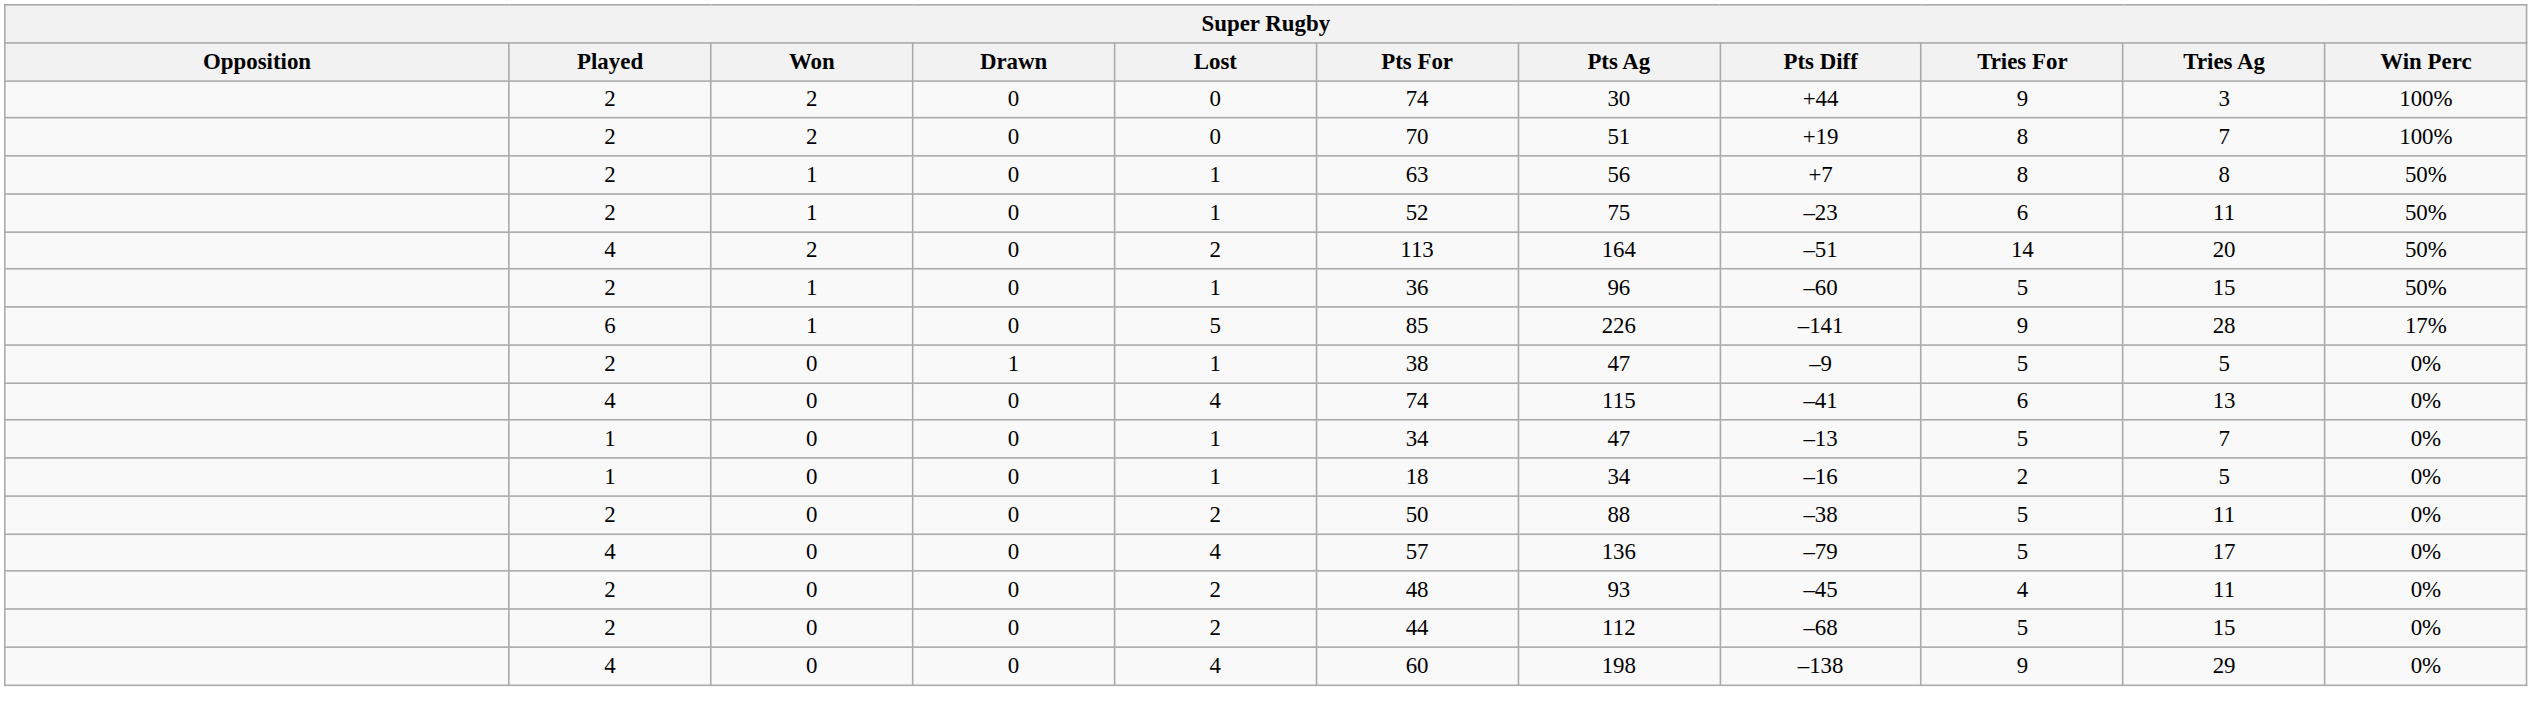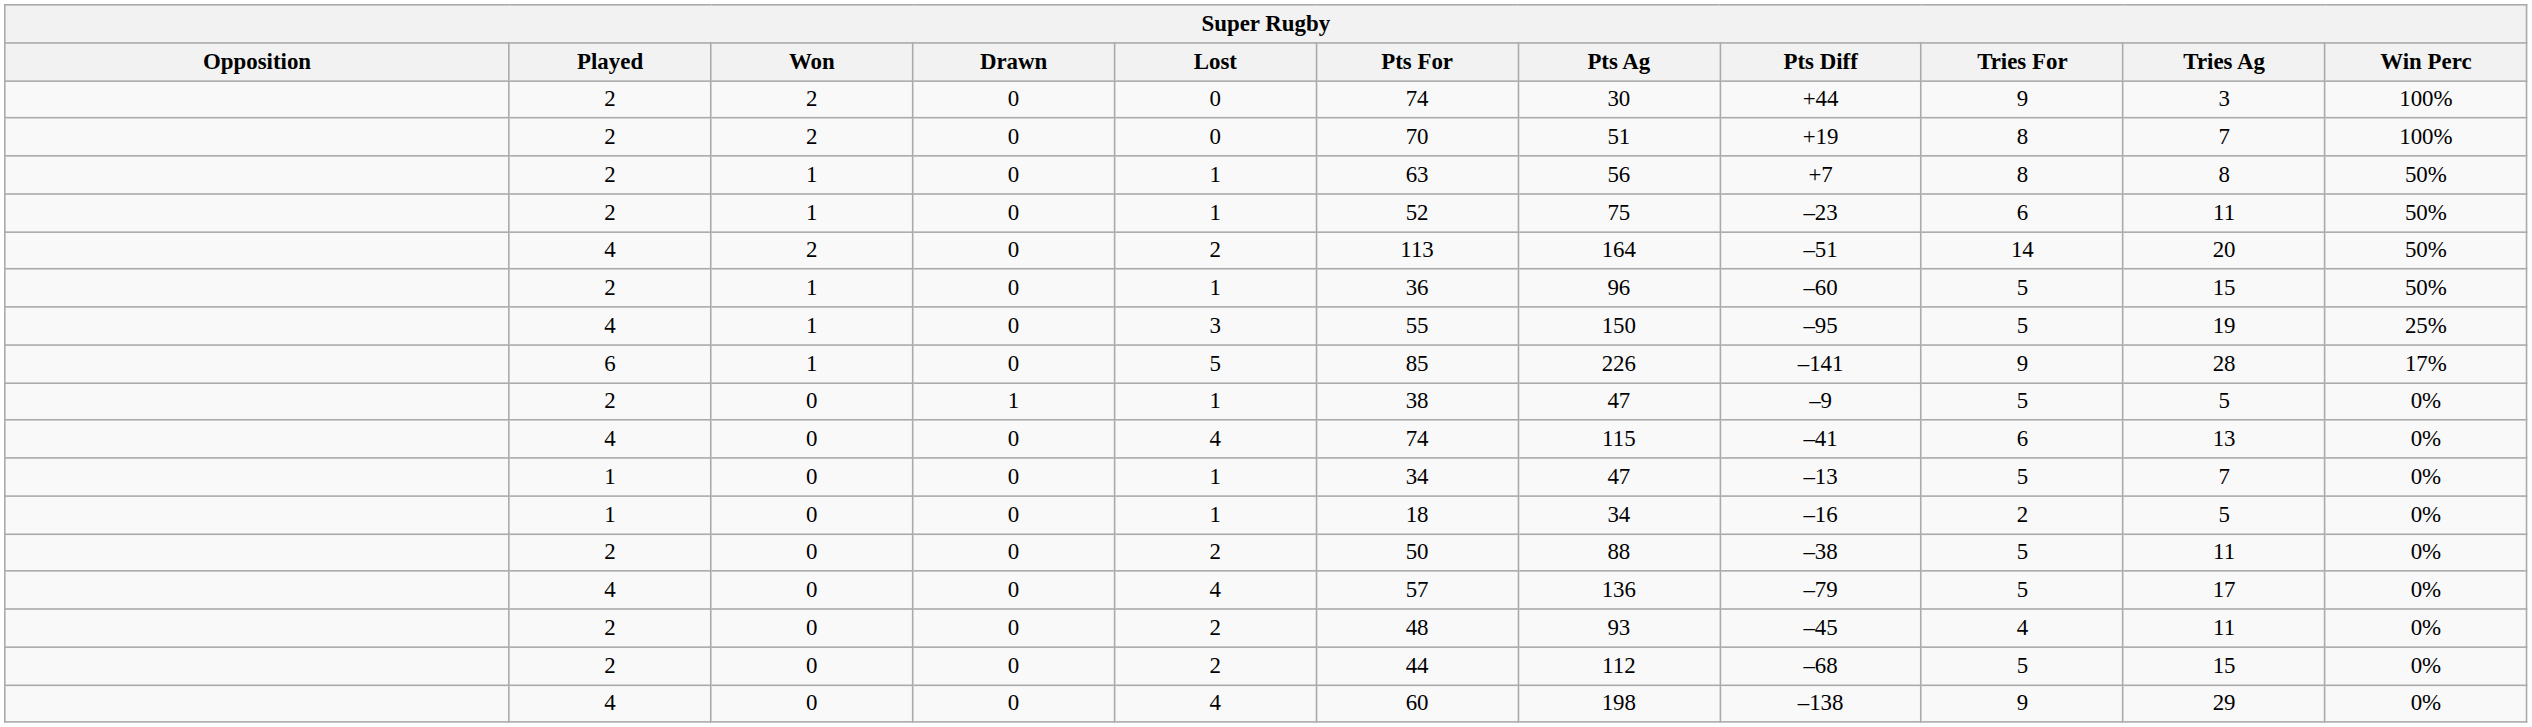 <table class="wikitable collapsible sortable" style="text-align:center; font-size:90%; width:80%;">
 <tr>
 <th colspan=11>Super Rugby</th>
 </tr>
 <tr>
 <th style="width:20%;">Opposition</th>
 <th style="width:8%;">Played</th>
 <th style="width:8%;">Won</th>
 <th style="width:8%;">Drawn</th>
 <th style="width:8%;">Lost</th>
 <th style="width:8%;">Pts For</th>
 <th style="width:8%;">Pts Ag</th>
 <th style="width:8%;">Pts Diff</th>
 <th style="width:8%;">Tries For</th>
 <th style="width:8%;">Tries Ag</th>
 <th style="width:8%;">Win Perc<br></th>
 </tr>
 <tr>
 <td style="text-align:left;"></td>
 <td>2</td>
 <td>2</td>
 <td>0</td>
 <td>0</td>
 <td>74</td>
 <td>30</td>
 <td>+44</td>
 <td>9</td>
 <td>3</td>
 <td>100%</td>
 </tr>
 <tr>
 <td style="text-align:left;"></td>
 <td>2</td>
 <td>2</td>
 <td>0</td>
 <td>0</td>
 <td>70</td>
 <td>51</td>
 <td>+19</td>
 <td>8</td>
 <td>7</td>
 <td>100%</td>
 </tr>
 <tr>
 <td style="text-align:left;"></td>
 <td>2</td>
 <td>1</td>
 <td>0</td>
 <td>1</td>
 <td>63</td>
 <td>56</td>
 <td>+7</td>
 <td>8</td>
 <td>8</td>
 <td>50%</td>
 </tr>
 <tr>
 <td style="text-align:left;"></td>
 <td>2</td>
 <td>1</td>
 <td>0</td>
 <td>1</td>
 <td>52</td>
 <td>75</td>
 <td>–23</td>
 <td>6</td>
 <td>11</td>
 <td>50%</td>
 </tr>
 <tr>
 <td style="text-align:left;"></td>
 <td>4</td>
 <td>2</td>
 <td>0</td>
 <td>2</td>
 <td>113</td>
 <td>164</td>
 <td>–51</td>
 <td>14</td>
 <td>20</td>
 <td>50%</td>
 </tr>
 <tr>
 <td style="text-align:left;"></td>
 <td>2</td>
 <td>1</td>
 <td>0</td>
 <td>1</td>
 <td>36</td>
 <td>96</td>
 <td>–60</td>
 <td>5</td>
 <td>15</td>
 <td>50%</td>
+</tr>
+<tr>
+<td style="text-align:left;"></td>
+<td>4</td>
+<td>1</td>
+<td>0</td>
+<td>3</td>
+<td>55</td>
+<td>150</td>
+<td>–95</td>
+<td>5</td>
+<td>19</td>
+<td>25%</td>
 </tr>
 <tr>
 <td style="text-align:left;"></td>
 <td>6</td>
 <td>1</td>
 <td>0</td>
 <td>5</td>
 <td>85</td>
 <td>226</td>
 <td>–141</td>
 <td>9</td>
 <td>28</td>
 <td>17%</td>
 </tr>
 <tr>
 <td style="text-align:left;"></td>
 <td>2</td>
 <td>0</td>
 <td>1</td>
 <td>1</td>
 <td>38</td>
 <td>47</td>
 <td>–9</td>
 <td>5</td>
 <td>5</td>
 <td>0%</td>
 </tr>
 <tr>
 <td style="text-align:left;"></td>
 <td>4</td>
 <td>0</td>
 <td>0</td>
 <td>4</td>
 <td>74</td>
 <td>115</td>
 <td>–41</td>
 <td>6</td>
 <td>13</td>
 <td>0%</td>
 </tr>
 <tr>
 <td style="text-align:left;"></td>
 <td>1</td>
 <td>0</td>
 <td>0</td>
 <td>1</td>
 <td>34</td>
 <td>47</td>
 <td>–13</td>
 <td>5</td>
 <td>7</td>
 <td>0%</td>
 </tr>
 <tr>
 <td style="text-align:left;"></td>
 <td>1</td>
 <td>0</td>
 <td>0</td>
 <td>1</td>
 <td>18</td>
 <td>34</td>
 <td>–16</td>
 <td>2</td>
 <td>5</td>
 <td>0%</td>
 </tr>
 <tr>
 <td style="text-align:left;"></td>
 <td>2</td>
 <td>0</td>
 <td>0</td>
 <td>2</td>
 <td>50</td>
 <td>88</td>
 <td>–38</td>
 <td>5</td>
 <td>11</td>
 <td>0%</td>
 </tr>
 <tr>
 <td style="text-align:left;"></td>
 <td>4</td>
 <td>0</td>
 <td>0</td>
 <td>4</td>
 <td>57</td>
 <td>136</td>
 <td>–79</td>
 <td>5</td>
 <td>17</td>
 <td>0%</td>
 </tr>
 <tr>
 <td style="text-align:left;"></td>
 <td>2</td>
 <td>0</td>
 <td>0</td>
 <td>2</td>
 <td>48</td>
 <td>93</td>
 <td>–45</td>
 <td>4</td>
 <td>11</td>
 <td>0%</td>
 </tr>
 <tr>
 <td style="text-align:left;"></td>
 <td>2</td>
 <td>0</td>
 <td>0</td>
 <td>2</td>
 <td>44</td>
 <td>112</td>
 <td>–68</td>
 <td>5</td>
 <td>15</td>
 <td>0%</td>
 </tr>
 <tr>
 <td style="text-align:left;"></td>
 <td>4</td>
 <td>0</td>
 <td>0</td>
 <td>4</td>
 <td>60</td>
 <td>198</td>
 <td>–138</td>
 <td>9</td>
 <td>29</td>
 <td>0%</td>
 </tr>
 </table>
